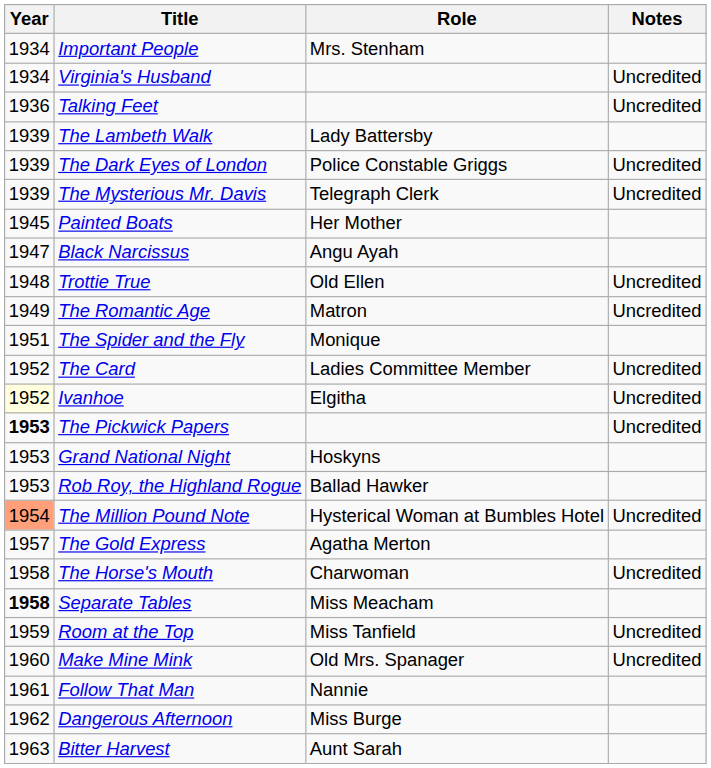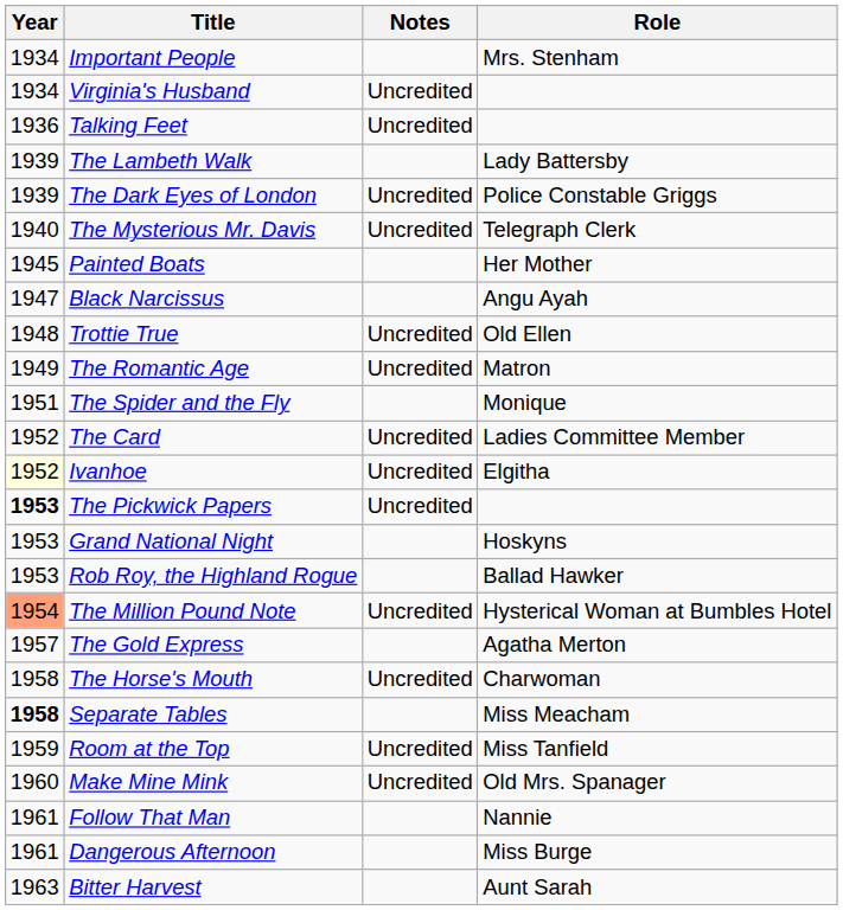 <table class="wikitable">
 <tr>
 <th>Year</th>
 <th>Title</th>
+<th>Notes</th>
 <th>Role</th>
-<th>Notes</th>
 </tr>
 <tr>
 <td>1934</td>
 <td><em><a href='#'>Important People</a></em></td>
+<td></td>
 <td>Mrs. Stenham</td>
-<td></td>
 </tr>
 <tr>
 <td>1934</td>
 <td><em><a href='#'>Virginia's Husband</a></em></td>
+<td>Uncredited</td>
 <td></td>
-<td>Uncredited</td>
 </tr>
 <tr>
 <td>1936</td>
 <td><em><a href='#'>Talking Feet</a></em></td>
+<td>Uncredited</td>
 <td></td>
-<td>Uncredited</td>
 </tr>
 <tr>
 <td>1939</td>
 <td><em><a href='#'>The Lambeth Walk</a></em></td>
+<td></td>
 <td>Lady Battersby</td>
-<td></td>
 </tr>
 <tr>
 <td>1939</td>
 <td><em><a href='#'>The Dark Eyes of London</a></em></td>
+<td>Uncredited</td>
 <td>Police Constable Griggs</td>
-<td>Uncredited</td>
 </tr>
 <tr>
-<td>1939</td>
+<td>1940</td>
 <td><em><a href='#'>The Mysterious Mr. Davis</a></em></td>
+<td>Uncredited</td>
 <td>Telegraph Clerk</td>
-<td>Uncredited</td>
 </tr>
 <tr>
 <td>1945</td>
 <td><em><a href='#'>Painted Boats</a></em></td>
+<td></td>
 <td>Her Mother</td>
-<td></td>
 </tr>
 <tr>
 <td>1947</td>
 <td><em><a href='#'>Black Narcissus</a></em></td>
+<td></td>
 <td>Angu Ayah</td>
-<td></td>
 </tr>
 <tr>
 <td>1948</td>
 <td><em><a href='#'>Trottie True</a></em></td>
+<td>Uncredited</td>
 <td>Old Ellen</td>
-<td>Uncredited</td>
 </tr>
 <tr>
 <td>1949</td>
 <td><em><a href='#'>The Romantic Age</a></em></td>
+<td>Uncredited</td>
 <td>Matron</td>
-<td>Uncredited</td>
 </tr>
 <tr>
 <td>1951</td>
 <td><em><a href='#'>The Spider and the Fly</a></em></td>
+<td></td>
 <td>Monique</td>
-<td></td>
 </tr>
 <tr>
 <td>1952</td>
 <td><em><a href='#'>The Card</a></em></td>
+<td>Uncredited</td>
 <td>Ladies Committee Member</td>
-<td>Uncredited</td>
 </tr>
 <tr>
 <td style="background: lightyellow;">1952</td>
 <td><em><a href='#'>Ivanhoe</a></em></td>
+<td>Uncredited</td>
 <td>Elgitha</td>
-<td>Uncredited</td>
 </tr>
 <tr>
 <td><strong>1953</strong></td>
 <td><em><a href='#'>The Pickwick Papers</a></em></td>
+<td>Uncredited</td>
 <td></td>
-<td>Uncredited</td>
 </tr>
 <tr>
 <td>1953</td>
 <td><em><a href='#'>Grand National Night</a></em></td>
+<td></td>
 <td>Hoskyns</td>
-<td></td>
 </tr>
 <tr>
 <td>1953</td>
 <td><em><a href='#'>Rob Roy, the Highland Rogue</a></em></td>
+<td></td>
 <td>Ballad Hawker</td>
-<td></td>
 </tr>
 <tr>
 <td style="background: lightsalmon;">1954</td>
 <td><em><a href='#'>The Million Pound Note</a></em></td>
+<td>Uncredited</td>
 <td>Hysterical Woman at Bumbles Hotel</td>
-<td>Uncredited</td>
 </tr>
 <tr>
 <td>1957</td>
 <td><em><a href='#'>The Gold Express</a></em></td>
+<td></td>
 <td>Agatha Merton</td>
-<td></td>
 </tr>
 <tr>
 <td>1958</td>
 <td><em><a href='#'>The Horse's Mouth</a></em></td>
+<td>Uncredited</td>
 <td>Charwoman</td>
-<td>Uncredited</td>
 </tr>
 <tr>
 <td><strong>1958</strong></td>
 <td><em><a href='#'>Separate Tables</a></em></td>
+<td></td>
 <td>Miss Meacham</td>
-<td></td>
 </tr>
 <tr>
 <td>1959</td>
 <td><em><a href='#'>Room at the Top</a></em></td>
+<td>Uncredited</td>
 <td>Miss Tanfield</td>
-<td>Uncredited</td>
 </tr>
 <tr>
 <td>1960</td>
 <td><em><a href='#'>Make Mine Mink</a></em></td>
+<td>Uncredited</td>
 <td>Old Mrs. Spanager</td>
-<td>Uncredited</td>
 </tr>
 <tr>
 <td>1961</td>
 <td><em><a href='#'>Follow That Man</a></em></td>
+<td></td>
 <td>Nannie</td>
-<td></td>
 </tr>
 <tr>
-<td>1962</td>
+<td>1961</td>
 <td><em><a href='#'>Dangerous Afternoon</a></em></td>
+<td></td>
 <td>Miss Burge</td>
-<td></td>
 </tr>
 <tr>
 <td>1963</td>
 <td><em><a href='#'>Bitter Harvest</a></em></td>
+<td></td>
 <td>Aunt Sarah</td>
-<td></td>
 </tr>
 </table>
